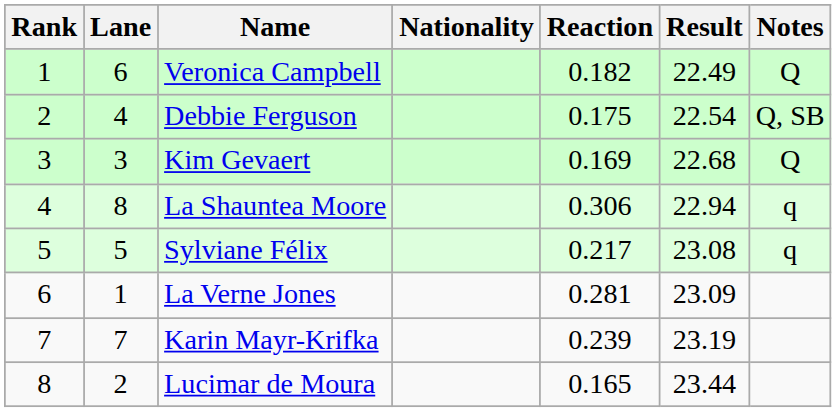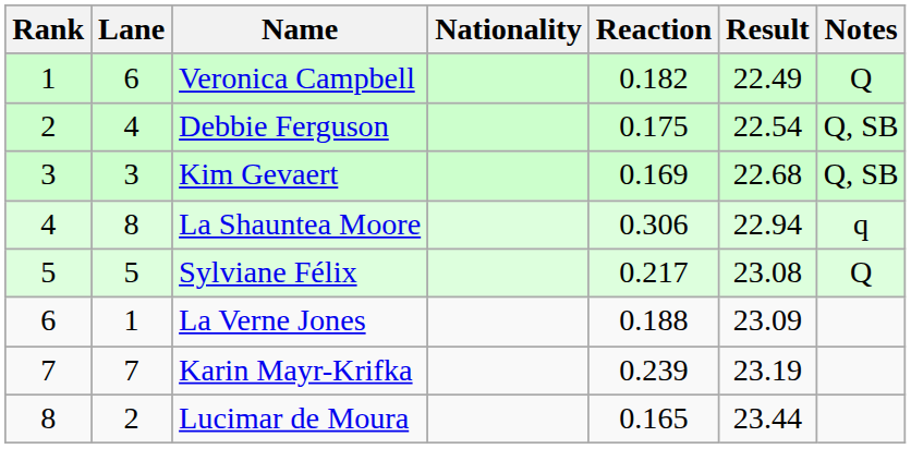 <table class="wikitable sortable" style="text-align:center">
 <tr>
 <th>Rank</th>
 <th>Lane</th>
 <th>Name</th>
 <th>Nationality</th>
 <th>Reaction</th>
 <th>Result</th>
 <th>Notes</th>
 </tr>
 <tr bgcolor=ccffcc>
 <td>1</td>
 <td>6</td>
 <td align=left><a href='#'>Veronica Campbell</a></td>
 <td align=left></td>
 <td>0.182</td>
 <td>22.49</td>
 <td>Q</td>
 </tr>
 <tr bgcolor=ccffcc>
 <td>2</td>
 <td>4</td>
 <td align=left><a href='#'>Debbie Ferguson</a></td>
 <td align=left></td>
 <td>0.175</td>
 <td>22.54</td>
 <td>Q, SB</td>
 </tr>
 <tr bgcolor=ccffcc>
 <td>3</td>
 <td>3</td>
 <td align=left><a href='#'>Kim Gevaert</a></td>
 <td align=left></td>
 <td>0.169</td>
 <td>22.68</td>
-<td>Q</td>
+<td>Q, SB</td>
 </tr>
 <tr bgcolor=ddffdd>
 <td>4</td>
 <td>8</td>
 <td align=left><a href='#'>La Shauntea Moore</a></td>
 <td align=left></td>
 <td>0.306</td>
 <td>22.94</td>
 <td>q</td>
 </tr>
 <tr bgcolor=ddffdd>
 <td>5</td>
 <td>5</td>
 <td align=left><a href='#'>Sylviane Félix</a></td>
 <td align=left></td>
 <td>0.217</td>
 <td>23.08</td>
-<td>q</td>
+<td>Q</td>
 </tr>
 <tr>
 <td>6</td>
 <td>1</td>
 <td align=left><a href='#'>La Verne Jones</a></td>
 <td align=left></td>
-<td>0.281</td>
+<td>0.188</td>
 <td>23.09</td>
 <td></td>
 </tr>
 <tr>
 <td>7</td>
 <td>7</td>
 <td align=left><a href='#'>Karin Mayr-Krifka</a></td>
 <td align=left></td>
 <td>0.239</td>
 <td>23.19</td>
 <td></td>
 </tr>
 <tr>
 <td>8</td>
 <td>2</td>
 <td align=left><a href='#'>Lucimar de Moura</a></td>
 <td align=left></td>
 <td>0.165</td>
 <td>23.44</td>
 <td></td>
 </tr>
 </table>
